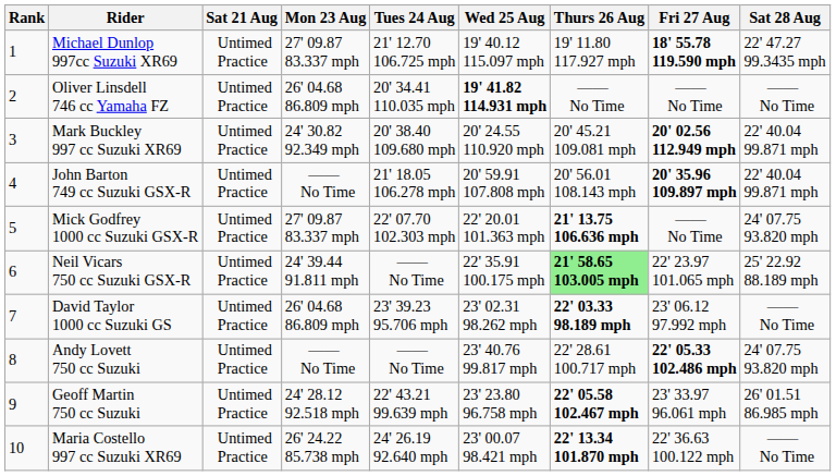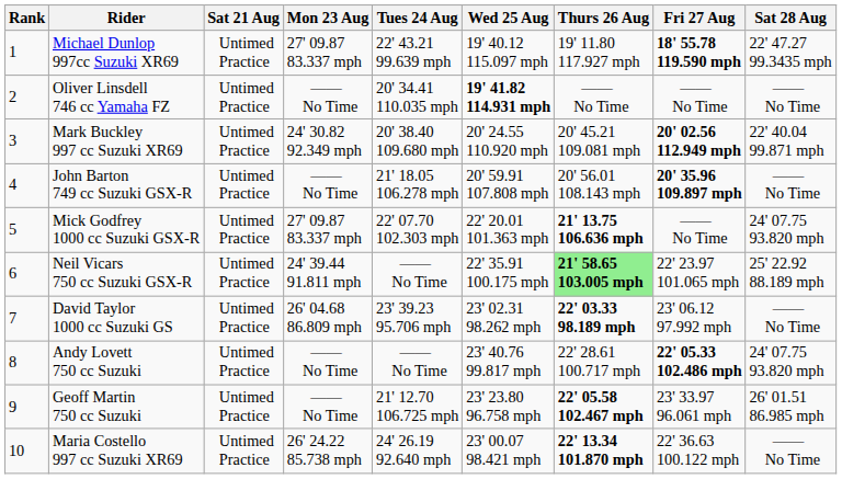 <table class="wikitable" style="font-size: 85%;">
 <tr style="background:#efefef;">
 <th>Rank</th>
 <th>Rider</th>
 <th>Sat 21 Aug</th>
 <th>Mon 23 Aug</th>
 <th>Tues 24 Aug</th>
 <th>Wed 25 Aug</th>
 <th>Thurs 26 Aug</th>
 <th>Fri 27 Aug</th>
 <th>Sat 28 Aug</th>
 </tr>
 <tr>
 <td>1</td>
 <td> <a href='#'>Michael Dunlop</a><br> 997cc <a href='#'>Suzuki</a> XR69</td>
 <td>   Untimed<br>   Practice</td>
 <td>27' 09.87 <br> 83.337 mph</td>
-<td>21' 12.70 <br> 106.725 mph</td>
+<td>22' 43.21 <br> 99.639 mph</td>
 <td>19' 40.12 <br> 115.097 mph</td>
 <td>19' 11.80 <br> 117.927 mph</td>
 <td><strong>18' 55.78 <br> 119.590 mph</strong></td>
 <td>22' 47.27 <br> 99.3435 mph</td>
 </tr>
 <tr>
 <td>2</td>
 <td> Oliver Linsdell<br> 746 cc <a href='#'>Yamaha</a> FZ</td>
 <td>   Untimed<br>   Practice</td>
-<td>26' 04.68 <br> 86.809 mph</td>
+<td>      ——<br>    No Time</td>
 <td>20' 34.41 <br> 110.035 mph</td>
 <td><strong>19' 41.82 <br> 114.931 mph</strong></td>
 <td>      ——<br>    No Time</td>
 <td>      ——<br>    No Time</td>
 <td>      ——<br>    No Time</td>
 </tr>
 <tr>
 <td>3</td>
 <td> Mark Buckley<br> 997 cc Suzuki XR69</td>
 <td>   Untimed<br>   Practice</td>
 <td>24' 30.82 <br> 92.349 mph</td>
 <td>20' 38.40 <br> 109.680 mph</td>
 <td>20' 24.55 <br> 110.920 mph</td>
 <td>20' 45.21 <br> 109.081 mph</td>
 <td><strong>20' 02.56 <br> 112.949 mph</strong></td>
 <td>22' 40.04 <br> 99.871 mph</td>
 </tr>
 <tr>
 <td>4</td>
 <td> John Barton<br> 749 cc Suzuki GSX-R</td>
 <td>   Untimed<br>   Practice</td>
 <td>      ——<br>    No Time</td>
 <td>21' 18.05 <br> 106.278 mph</td>
 <td>20' 59.91 <br> 107.808 mph</td>
 <td>20' 56.01 <br> 108.143 mph</td>
 <td><strong>20' 35.96 <br> 109.897 mph</strong></td>
-<td>22' 40.04 <br> 99.871 mph</td>
+<td>      ——<br>    No Time</td>
 </tr>
 <tr>
 <td>5</td>
 <td> Mick Godfrey<br> 1000 cc Suzuki GSX-R</td>
 <td>   Untimed<br>   Practice</td>
 <td>27' 09.87 <br> 83.337 mph</td>
 <td>22' 07.70 <br> 102.303 mph</td>
 <td>22' 20.01 <br> 101.363 mph</td>
 <td><strong>21' 13.75 <br> 106.636 mph</strong></td>
 <td>      ——<br>    No Time</td>
 <td>24' 07.75 <br> 93.820 mph</td>
 </tr>
 <tr>
 <td>6</td>
 <td> Neil Vicars<br> 750 cc Suzuki GSX-R</td>
 <td>   Untimed<br>   Practice</td>
 <td>24' 39.44 <br> 91.811 mph</td>
 <td>      ——<br>    No Time</td>
 <td>22' 35.91 <br> 100.175 mph</td>
 <td style="background: lightgreen;"><strong>21' 58.65 <br> 103.005 mph</strong></td>
 <td>22' 23.97 <br> 101.065 mph</td>
 <td>25' 22.92 <br> 88.189 mph</td>
 </tr>
 <tr>
 <td>7</td>
 <td> David Taylor<br> 1000 cc Suzuki GS</td>
 <td>   Untimed<br>   Practice</td>
 <td>26' 04.68 <br> 86.809 mph</td>
 <td>23' 39.23 <br> 95.706 mph</td>
 <td>23' 02.31 <br> 98.262 mph</td>
 <td><strong>22' 03.33 <br> 98.189 mph</strong></td>
 <td>23' 06.12 <br> 97.992 mph</td>
 <td>      ——<br>    No Time</td>
 </tr>
 <tr>
 <td>8</td>
 <td> Andy Lovett<br> 750 cc Suzuki</td>
 <td>   Untimed<br>   Practice</td>
 <td>      ——<br>    No Time</td>
 <td>      ——<br>    No Time</td>
 <td>23' 40.76 <br> 99.817 mph</td>
 <td>22' 28.61 <br> 100.717 mph</td>
 <td><strong>22' 05.33 <br> 102.486 mph</strong></td>
 <td>24' 07.75 <br> 93.820 mph</td>
 </tr>
 <tr>
 <td>9</td>
 <td> Geoff Martin<br> 750 cc Suzuki</td>
 <td>   Untimed<br>   Practice</td>
-<td>24' 28.12 <br> 92.518 mph</td>
-<td>22' 43.21 <br> 99.639 mph</td>
+<td>      ——<br>    No Time</td>
+<td>21' 12.70 <br> 106.725 mph</td>
 <td>23' 23.80 <br> 96.758 mph</td>
 <td><strong>22' 05.58 <br> 102.467 mph</strong></td>
 <td>23' 33.97 <br> 96.061 mph</td>
 <td>26' 01.51 <br> 86.985 mph</td>
 </tr>
 <tr>
 <td>10</td>
 <td> Maria Costello<br> 997 cc Suzuki XR69</td>
 <td>   Untimed<br>   Practice</td>
 <td>26' 24.22 <br> 85.738 mph</td>
 <td>24' 26.19 <br> 92.640 mph</td>
 <td>23' 00.07 <br> 98.421 mph</td>
 <td><strong>22' 13.34 <br> 101.870 mph</strong></td>
 <td>22' 36.63 <br> 100.122 mph</td>
 <td>      ——<br>    No Time</td>
 </tr>
 </table>
